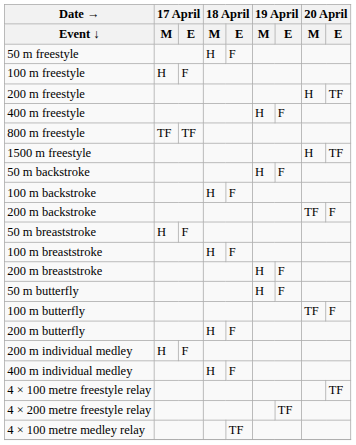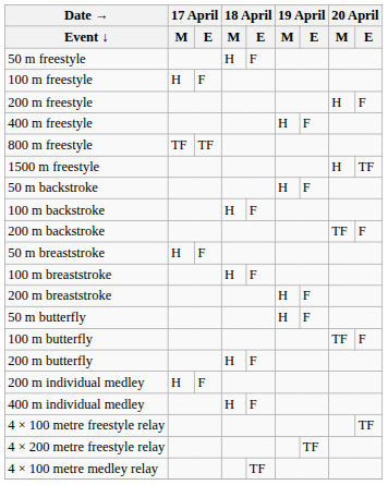 <table class="wikitable swimming-schedule floatleft">
 <tr>
 <th>Date →</th>
 <th colspan=2>17 April</th>
 <th colspan=2>18 April</th>
 <th colspan=2>19 April</th>
 <th colspan=2>20 April</th>
 </tr>
 <tr>
 <th>Event ↓</th>
 <th>M</th>
 <th>E</th>
 <th>M</th>
 <th>E</th>
 <th>M</th>
 <th>E</th>
 <th>M</th>
 <th>E</th>
 </tr>
 <tr>
 <td class=event>50 m freestyle</td>
 <td colspan=2></td>
 <td class=heats>H</td>
 <td class=final>F</td>
 <td colspan=2></td>
 <td colspan=2></td>
 </tr>
 <tr>
 <td class=event>100 m freestyle</td>
 <td class=heats>H</td>
 <td class=final>F</td>
 <td colspan=2></td>
 <td colspan=2></td>
 <td colspan=2></td>
 </tr>
 <tr>
 <td class=event>200 m freestyle</td>
 <td colspan=2></td>
 <td colspan=2></td>
 <td colspan=2></td>
 <td class=heats>H</td>
-<td class=timed-final>TF</td>
+<td class=final>F</td>
 </tr>
 <tr>
 <td class=event>400 m freestyle</td>
 <td colspan=2></td>
 <td colspan=2></td>
 <td class=heats>H</td>
 <td class=final>F</td>
 <td colspan=2></td>
 </tr>
 <tr>
 <td class=event>800 m freestyle</td>
 <td class=timed-final>TF</td>
 <td class=timed-final>TF</td>
 <td colspan=2></td>
 <td colspan=2></td>
 <td colspan=2></td>
 </tr>
 <tr>
 <td class=event>1500 m freestyle</td>
 <td colspan=2></td>
 <td colspan=2></td>
 <td colspan=2></td>
 <td class=heats>H</td>
 <td class=timed-final>TF</td>
 </tr>
 <tr>
 <td class=event>50 m backstroke</td>
 <td colspan=2></td>
 <td colspan=2></td>
 <td class=heats>H</td>
 <td class=final>F</td>
 <td colspan=2></td>
 </tr>
 <tr>
 <td class=event>100 m backstroke</td>
 <td colspan=2></td>
 <td class=heats>H</td>
 <td class=final>F</td>
 <td colspan=2></td>
 <td colspan=2></td>
 </tr>
 <tr>
 <td class=event>200 m backstroke</td>
 <td colspan=2></td>
 <td colspan=2></td>
 <td colspan=2></td>
 <td class=timed-final>TF</td>
 <td class=final>F</td>
 </tr>
 <tr>
 <td class=event>50 m breaststroke</td>
 <td class=heats>H</td>
 <td class=final>F</td>
 <td colspan=2></td>
 <td colspan=2></td>
 <td colspan=2></td>
 </tr>
 <tr>
 <td class=event>100 m breaststroke</td>
 <td colspan=2></td>
 <td class=heats>H</td>
 <td class=final>F</td>
 <td colspan=2></td>
 <td colspan=2></td>
 </tr>
 <tr>
 <td class=event>200 m breaststroke</td>
 <td colspan=2></td>
 <td colspan=2></td>
 <td class=heats>H</td>
 <td class=final>F</td>
 <td colspan=2></td>
 </tr>
 <tr>
 <td class=event>50 m butterfly</td>
 <td colspan=2></td>
 <td colspan=2></td>
 <td class=heats>H</td>
 <td class=final>F</td>
 <td colspan=2></td>
 </tr>
 <tr>
 <td class=event>100 m butterfly</td>
 <td colspan=2></td>
 <td colspan=2></td>
 <td colspan=2></td>
 <td class=timed-final>TF</td>
 <td class=final>F</td>
 </tr>
 <tr>
 <td class=event>200 m butterfly</td>
 <td colspan=2></td>
 <td class=heats>H</td>
 <td class=final>F</td>
 <td colspan=2></td>
 <td colspan=2></td>
 </tr>
 <tr>
 <td class=event>200 m individual medley</td>
 <td class=heats>H</td>
 <td class=final>F</td>
 <td colspan=2></td>
 <td colspan=2></td>
 <td colspan=2></td>
 </tr>
 <tr>
 <td class=event>400 m individual medley</td>
 <td colspan=2></td>
 <td class=heats>H</td>
 <td class=final>F</td>
 <td colspan=2></td>
 <td colspan=2></td>
 </tr>
 <tr>
 <td class=event>4 × 100 metre freestyle relay</td>
 <td colspan=2></td>
 <td colspan=2></td>
 <td colspan=2></td>
 <td></td>
 <td class=timed-final>TF</td>
 </tr>
 <tr>
 <td class=event>4 × 200 metre freestyle relay</td>
 <td colspan=2></td>
 <td colspan=2></td>
 <td></td>
 <td class=timed-final>TF</td>
 <td colspan=2></td>
 </tr>
 <tr>
 <td class=event>4 × 100 metre medley relay</td>
 <td colspan=2></td>
 <td></td>
 <td class=timed-final>TF</td>
 <td colspan=2></td>
 <td colspan=2></td>
 </tr>
 <tr>
 </tr>
 </table>
